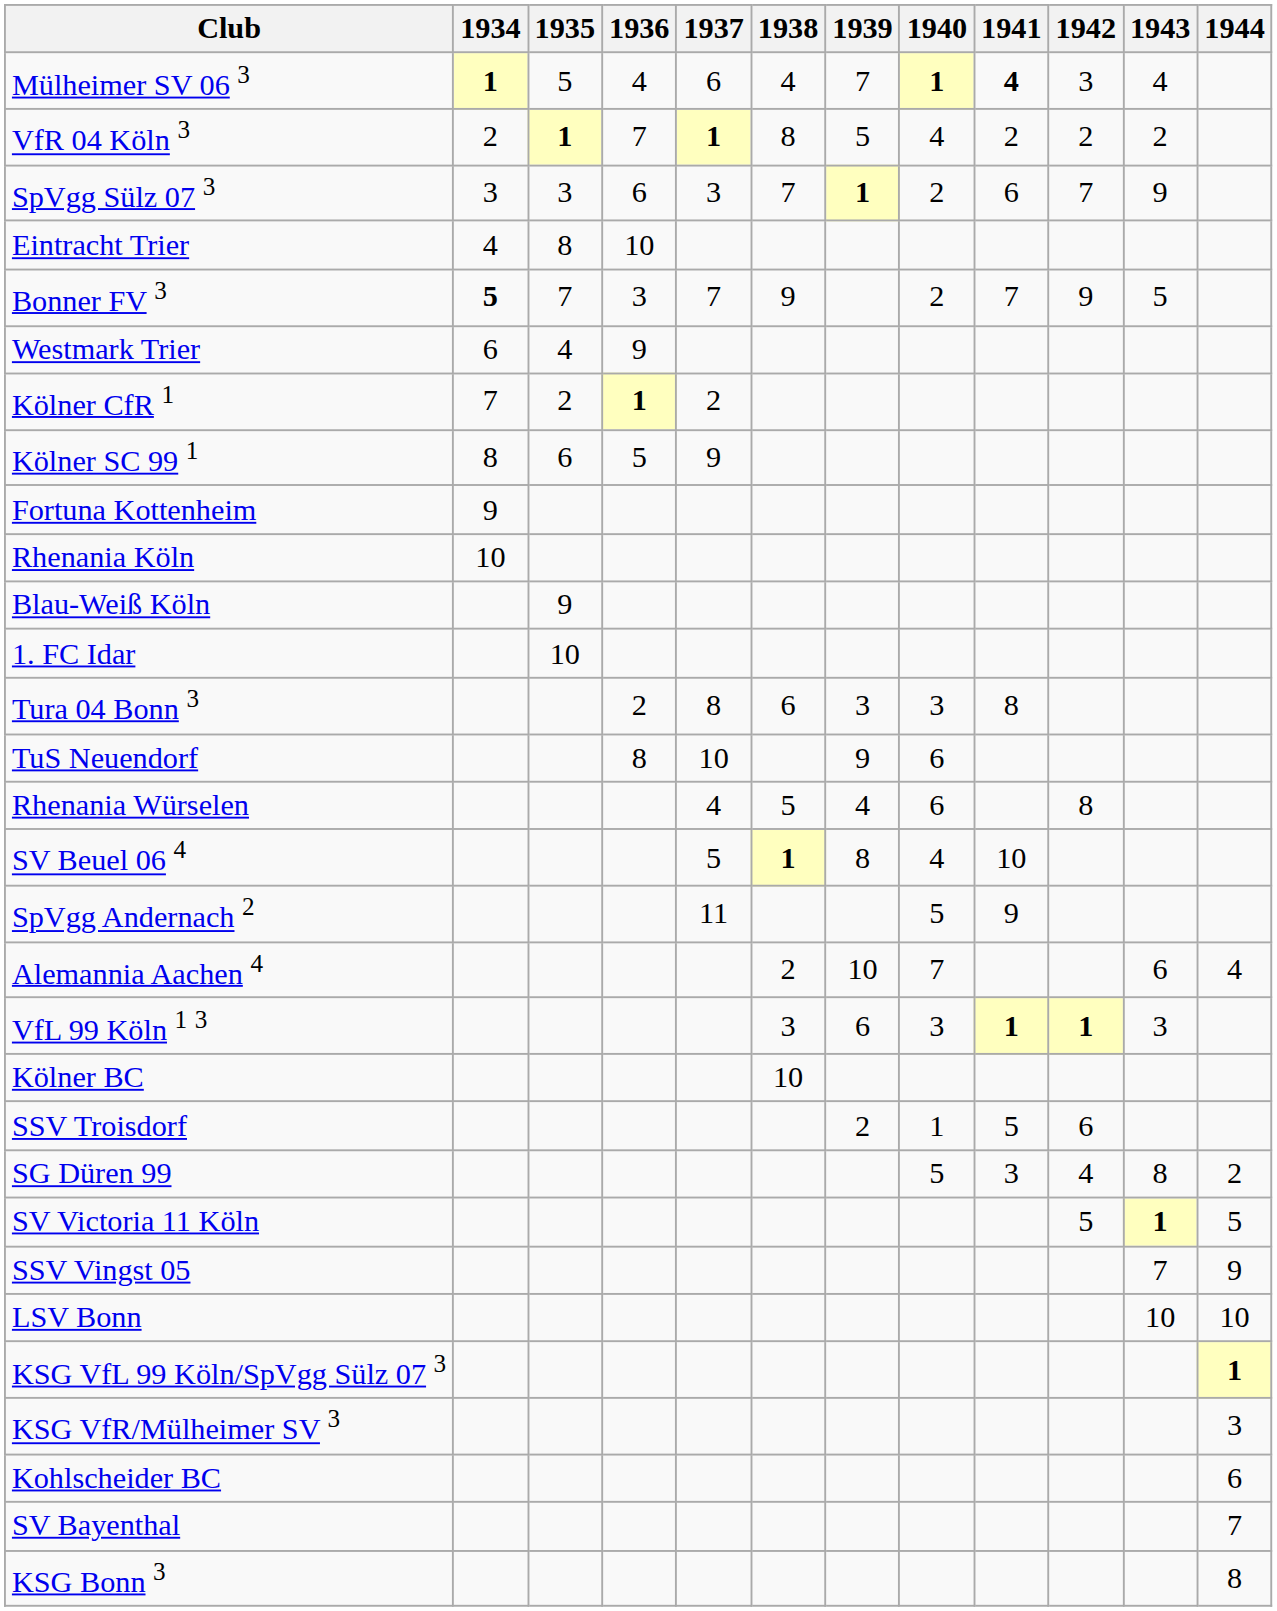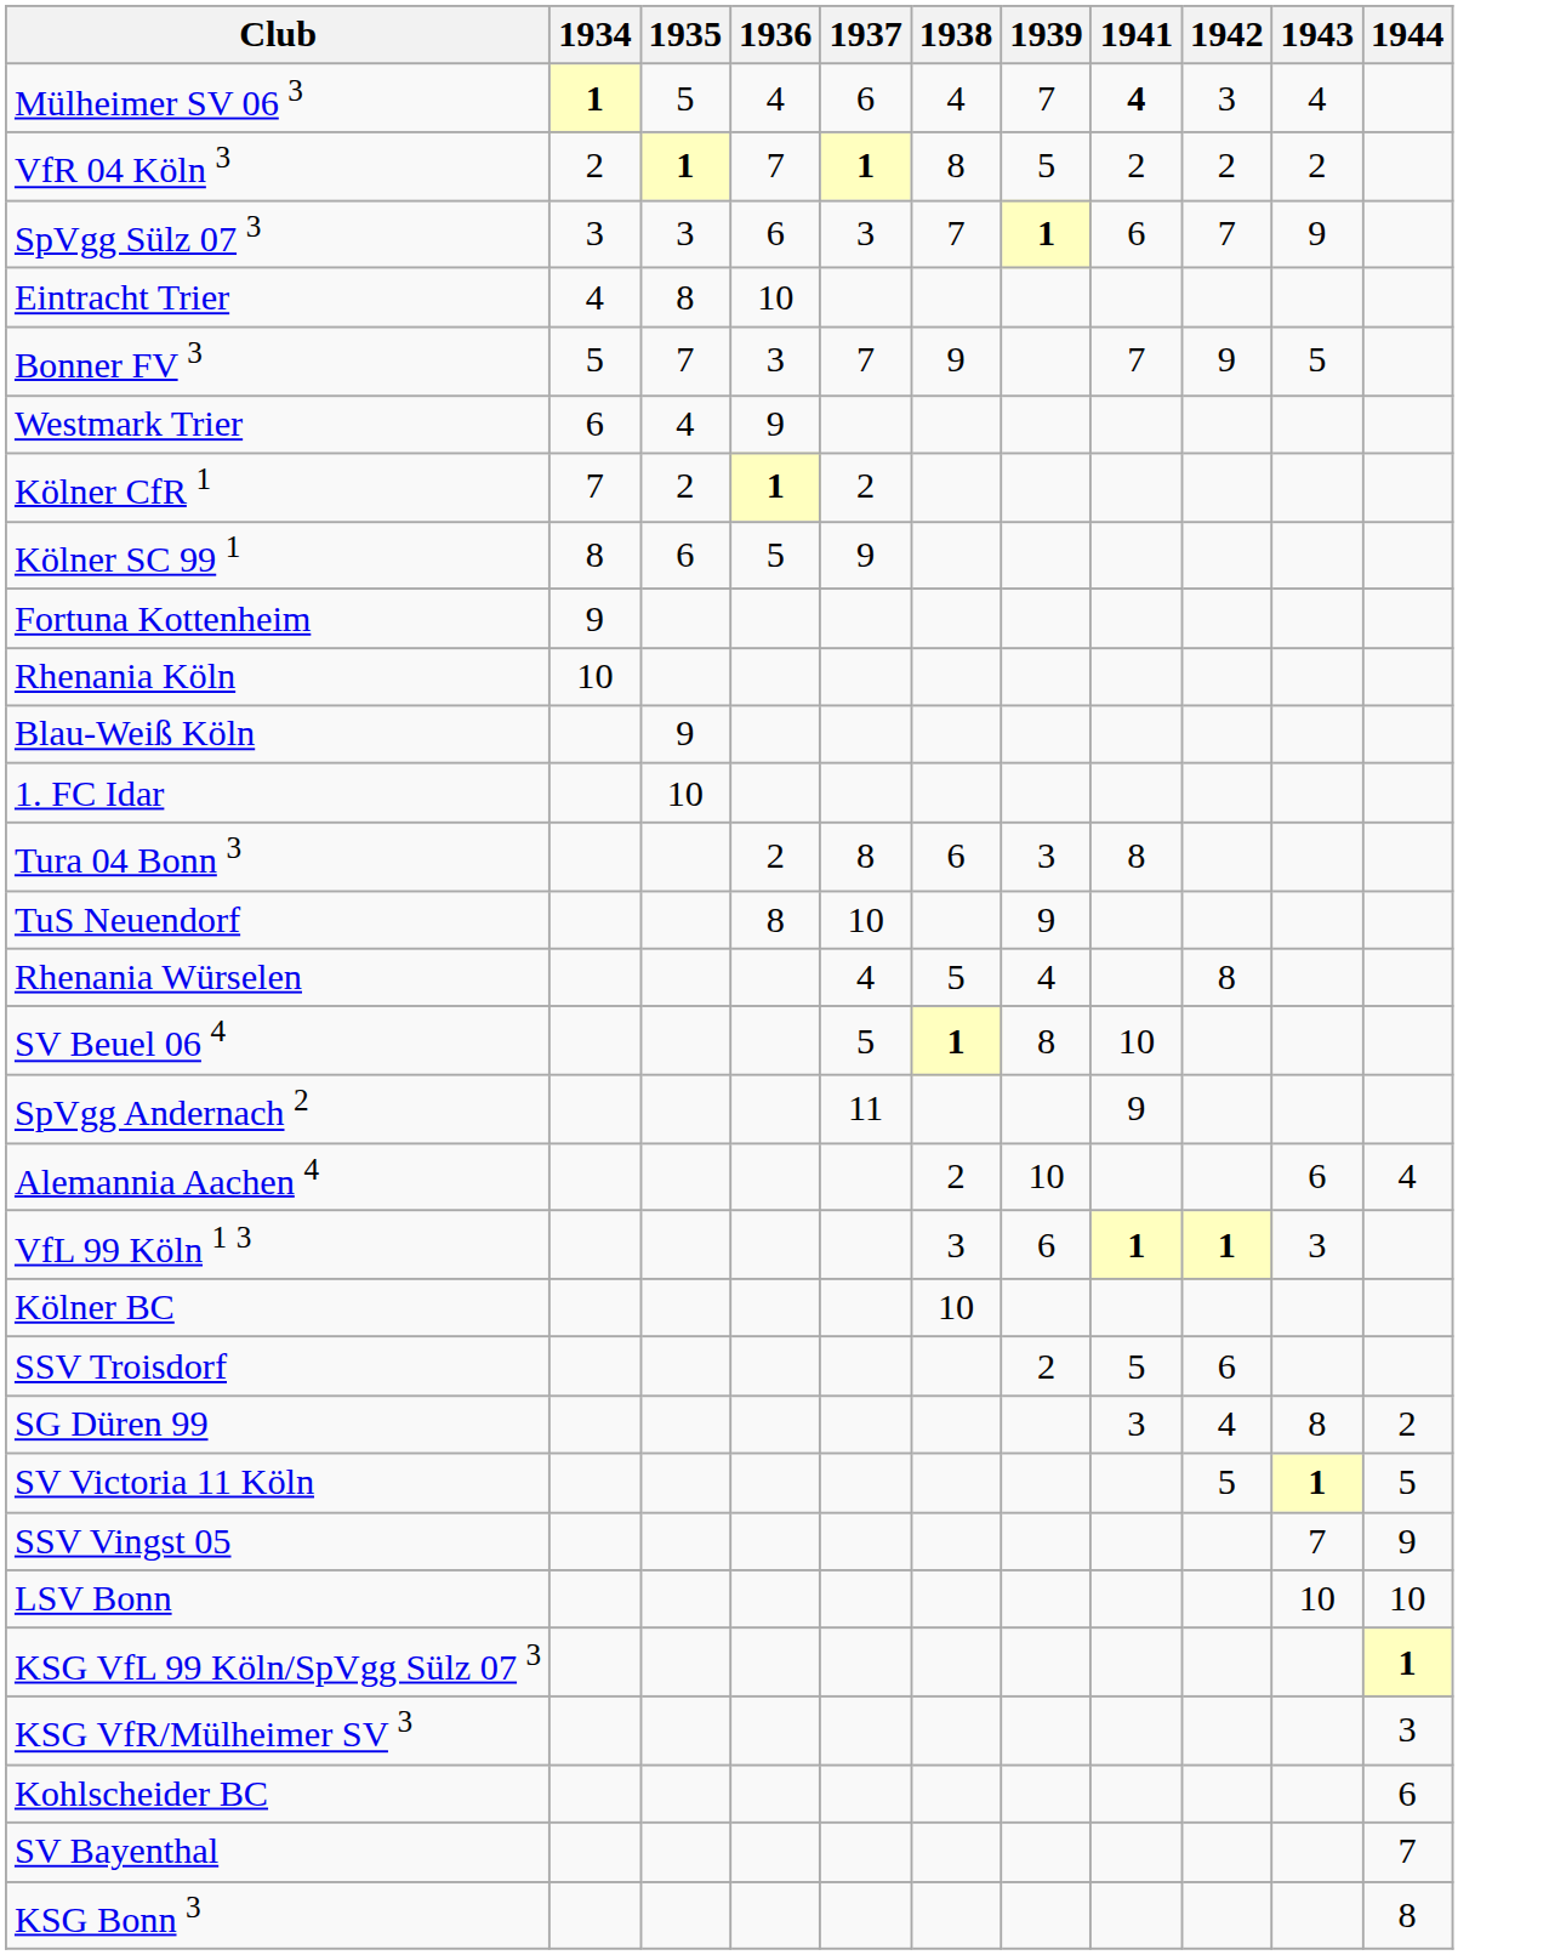 <table class="wikitable">
 <tr>
 <th>Club</th>
 <th>1934</th>
 <th>1935</th>
 <th>1936</th>
 <th>1937</th>
 <th>1938</th>
 <th>1939</th>
-<th>1940</th>
 <th>1941</th>
 <th>1942</th>
 <th>1943</th>
 <th>1944</th>
 </tr>
 <tr align="center">
 <td align="left"><a href='#'>Mülheimer SV 06</a> <sup>3</sup></td>
 <td bgcolor="#ffffbf"><strong>1</strong></td>
 <td>5</td>
 <td>4</td>
 <td>6</td>
 <td>4</td>
 <td>7</td>
-<td bgcolor="#ffffbf"><strong>1</strong></td>
 <td><strong>4</strong></td>
 <td>3</td>
 <td>4</td>
 <td></td>
 </tr>
 <tr align="center">
 <td align="left"><a href='#'>VfR 04 Köln</a> <sup>3</sup></td>
 <td>2</td>
 <td bgcolor="#ffffbf"><strong>1</strong></td>
 <td>7</td>
 <td bgcolor="#ffffbf"><strong>1</strong></td>
 <td>8</td>
 <td>5</td>
-<td>4</td>
 <td>2</td>
 <td>2</td>
 <td>2</td>
 <td></td>
 </tr>
 <tr align="center">
 <td align="left"><a href='#'>SpVgg Sülz 07</a> <sup>3</sup></td>
 <td>3</td>
 <td>3</td>
 <td>6</td>
 <td>3</td>
 <td>7</td>
 <td bgcolor="#ffffbf"><strong>1</strong></td>
-<td>2</td>
 <td>6</td>
 <td>7</td>
 <td>9</td>
 <td></td>
 </tr>
 <tr align="center">
 <td align="left"><a href='#'>Eintracht Trier</a></td>
 <td>4</td>
 <td>8</td>
 <td>10</td>
 <td></td>
 <td></td>
 <td></td>
 <td></td>
 <td></td>
 <td></td>
 <td></td>
-<td></td>
 </tr>
 <tr align="center">
 <td align="left"><a href='#'>Bonner FV</a> <sup>3</sup></td>
-<td><strong>5</strong></td>
+<td>5</td>
 <td>7</td>
 <td>3</td>
 <td>7</td>
 <td>9</td>
 <td></td>
-<td>2</td>
 <td>7</td>
 <td>9</td>
 <td>5</td>
 <td></td>
 </tr>
 <tr align="center">
 <td align="left"><a href='#'>Westmark Trier</a></td>
 <td>6</td>
 <td>4</td>
 <td>9</td>
-<td></td>
 <td></td>
 <td></td>
 <td></td>
 <td></td>
 <td></td>
 <td></td>
 <td></td>
 </tr>
 <tr align="center">
 <td align="left"><a href='#'>Kölner CfR</a> <sup>1</sup></td>
 <td>7</td>
 <td>2</td>
 <td bgcolor="#ffffbf"><strong>1</strong></td>
 <td>2</td>
 <td></td>
 <td></td>
 <td></td>
 <td></td>
 <td></td>
 <td></td>
-<td></td>
 </tr>
 <tr align="center">
 <td align="left"><a href='#'>Kölner SC 99</a> <sup>1</sup></td>
 <td>8</td>
 <td>6</td>
 <td>5</td>
 <td>9</td>
 <td></td>
 <td></td>
 <td></td>
 <td></td>
 <td></td>
 <td></td>
-<td></td>
 </tr>
 <tr align="center">
 <td align="left"><a href='#'>Fortuna Kottenheim</a></td>
 <td>9</td>
-<td></td>
 <td></td>
 <td></td>
 <td></td>
 <td></td>
 <td></td>
 <td></td>
 <td></td>
 <td></td>
 <td></td>
 </tr>
 <tr align="center">
 <td align="left"><a href='#'>Rhenania Köln</a></td>
 <td>10</td>
 <td></td>
 <td></td>
 <td></td>
 <td></td>
 <td></td>
 <td></td>
 <td></td>
 <td></td>
 <td></td>
-<td></td>
 </tr>
 <tr align="center">
 <td align="left"><a href='#'>Blau-Weiß Köln</a></td>
 <td></td>
 <td>9</td>
-<td></td>
 <td></td>
 <td></td>
 <td></td>
 <td></td>
 <td></td>
 <td></td>
 <td></td>
 <td></td>
 </tr>
 <tr align="center">
 <td align="left"><a href='#'>1. FC Idar</a></td>
 <td></td>
 <td>10</td>
 <td></td>
 <td></td>
 <td></td>
 <td></td>
 <td></td>
 <td></td>
 <td></td>
 <td></td>
-<td></td>
 </tr>
 <tr align="center">
 <td align="left"><a href='#'>Tura 04 Bonn</a> <sup>3</sup></td>
 <td></td>
 <td></td>
 <td>2</td>
 <td>8</td>
 <td>6</td>
-<td>3</td>
 <td>3</td>
 <td>8</td>
 <td></td>
 <td></td>
 <td></td>
 </tr>
 <tr align="center">
 <td align="left"><a href='#'>TuS Neuendorf</a></td>
 <td></td>
 <td></td>
 <td>8</td>
 <td>10</td>
 <td></td>
 <td>9</td>
-<td>6</td>
 <td></td>
 <td></td>
 <td></td>
 <td></td>
 </tr>
 <tr align="center">
 <td align="left"><a href='#'>Rhenania Würselen</a></td>
 <td></td>
 <td></td>
 <td></td>
 <td>4</td>
 <td>5</td>
 <td>4</td>
-<td>6</td>
 <td></td>
 <td>8</td>
 <td></td>
 <td></td>
 </tr>
 <tr align="center">
 <td align="left"><a href='#'>SV Beuel 06</a> <sup>4</sup></td>
 <td></td>
 <td></td>
 <td></td>
 <td>5</td>
 <td bgcolor="#ffffbf"><strong>1</strong></td>
 <td>8</td>
-<td>4</td>
 <td>10</td>
 <td></td>
 <td></td>
 <td></td>
 </tr>
 <tr align="center">
 <td align="left"><a href='#'>SpVgg Andernach</a> <sup>2</sup></td>
 <td></td>
 <td></td>
 <td></td>
 <td>11</td>
 <td></td>
 <td></td>
-<td>5</td>
 <td>9</td>
 <td></td>
 <td></td>
 <td></td>
 </tr>
 <tr align="center">
 <td align="left"><a href='#'>Alemannia Aachen</a> <sup>4</sup></td>
 <td></td>
 <td></td>
 <td></td>
 <td></td>
 <td>2</td>
 <td>10</td>
-<td>7</td>
 <td></td>
 <td></td>
 <td>6</td>
 <td>4</td>
 </tr>
 <tr align="center">
 <td align="left"><a href='#'>VfL 99 Köln</a> <sup>1</sup> <sup>3</sup></td>
 <td></td>
 <td></td>
 <td></td>
 <td></td>
 <td>3</td>
 <td>6</td>
-<td>3</td>
 <td bgcolor="#ffffbf"><strong>1</strong></td>
 <td bgcolor="#ffffbf"><strong>1</strong></td>
 <td>3</td>
 <td></td>
 </tr>
 <tr align="center">
 <td align="left"><a href='#'>Kölner BC</a></td>
 <td></td>
 <td></td>
 <td></td>
 <td></td>
 <td>10</td>
 <td></td>
 <td></td>
 <td></td>
 <td></td>
 <td></td>
-<td></td>
 </tr>
 <tr align="center">
 <td align="left"><a href='#'>SSV Troisdorf</a></td>
 <td></td>
 <td></td>
 <td></td>
 <td></td>
 <td></td>
 <td>2</td>
-<td>1</td>
 <td>5</td>
 <td>6</td>
 <td></td>
 <td></td>
 </tr>
 <tr align="center">
 <td align="left"><a href='#'>SG Düren 99</a></td>
 <td></td>
 <td></td>
 <td></td>
 <td></td>
 <td></td>
 <td></td>
-<td>5</td>
 <td>3</td>
 <td>4</td>
 <td>8</td>
 <td>2</td>
 </tr>
 <tr align="center">
 <td align="left"><a href='#'>SV Victoria 11 Köln</a></td>
-<td></td>
 <td></td>
 <td></td>
 <td></td>
 <td></td>
 <td></td>
 <td></td>
 <td></td>
 <td>5</td>
 <td bgcolor="#ffffbf"><strong>1</strong></td>
 <td>5</td>
 </tr>
 <tr align="center">
 <td align="left"><a href='#'>SSV Vingst 05</a></td>
 <td></td>
 <td></td>
 <td></td>
 <td></td>
 <td></td>
 <td></td>
 <td></td>
 <td></td>
-<td></td>
 <td>7</td>
 <td>9</td>
 </tr>
 <tr align="center">
 <td align="left"><a href='#'>LSV Bonn</a></td>
-<td></td>
 <td></td>
 <td></td>
 <td></td>
 <td></td>
 <td></td>
 <td></td>
 <td></td>
 <td></td>
 <td>10</td>
 <td>10</td>
 </tr>
 <tr align="center">
 <td align="left"><a href='#'>KSG VfL 99 Köln/SpVgg Sülz 07</a> <sup>3</sup></td>
 <td></td>
 <td></td>
 <td></td>
 <td></td>
 <td></td>
 <td></td>
 <td></td>
 <td></td>
 <td></td>
-<td></td>
 <td bgcolor="#ffffbf"><strong>1</strong></td>
 </tr>
 <tr align="center">
 <td align="left"><a href='#'>KSG VfR/Mülheimer SV</a> <sup>3</sup></td>
-<td></td>
 <td></td>
 <td></td>
 <td></td>
 <td></td>
 <td></td>
 <td></td>
 <td></td>
 <td></td>
 <td></td>
 <td>3</td>
 </tr>
 <tr align="center">
 <td align="left"><a href='#'>Kohlscheider BC</a></td>
 <td></td>
 <td></td>
 <td></td>
 <td></td>
 <td></td>
 <td></td>
 <td></td>
 <td></td>
 <td></td>
-<td></td>
 <td>6</td>
 </tr>
 <tr align="center">
 <td align="left"><a href='#'>SV Bayenthal</a></td>
-<td></td>
 <td></td>
 <td></td>
 <td></td>
 <td></td>
 <td></td>
 <td></td>
 <td></td>
 <td></td>
 <td></td>
 <td>7</td>
 </tr>
 <tr align="center">
 <td align="left"><a href='#'>KSG Bonn</a> <sup>3</sup></td>
 <td></td>
 <td></td>
 <td></td>
 <td></td>
 <td></td>
 <td></td>
 <td></td>
 <td></td>
 <td></td>
-<td></td>
 <td>8</td>
 </tr>
 </table>
